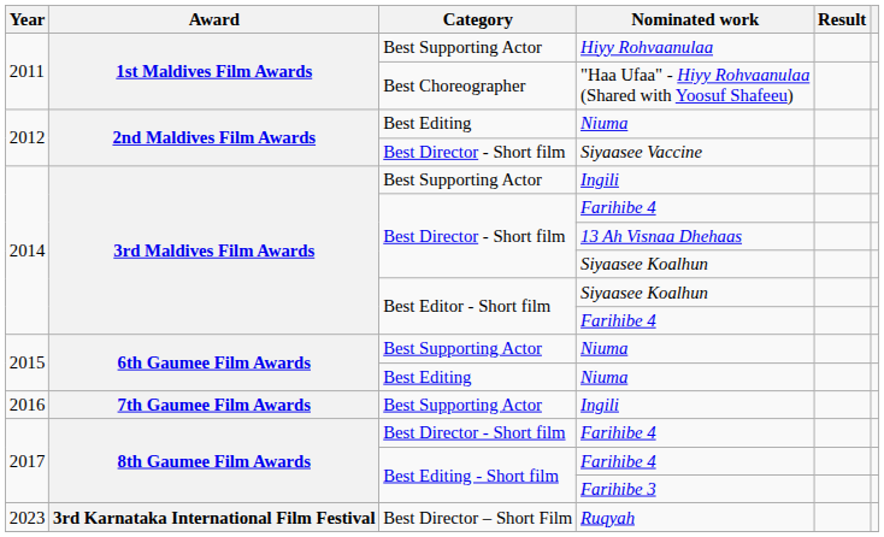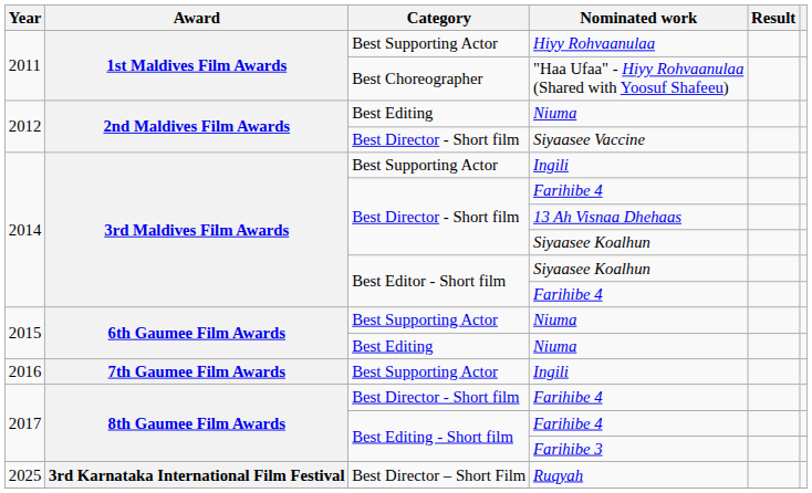 <table class="wikitable plainrowheaders sortable">
 <tr>
 <th scope="col">Year</th>
 <th scope="col">Award</th>
 <th scope="col">Category</th>
 <th scope="col">Nominated work</th>
 <th scope="col">Result</th>
 <th scope="col" class="unsortable"></th>
 </tr>
 <tr>
 <td rowspan="2">2011</td>
 <th scope="row" rowspan="2"><a href='#'>1st Maldives Film Awards</a></th>
 <td>Best Supporting Actor</td>
 <td><em><a href='#'>Hiyy Rohvaanulaa</a></em></td>
 <td></td>
 <td style="text-align:center;"></td>
 </tr>
 <tr>
 <td>Best Choreographer</td>
 <td>"Haa Ufaa" - <em><a href='#'>Hiyy Rohvaanulaa</a></em><br>(Shared with <a href='#'>Yoosuf Shafeeu</a>)</td>
 <td></td>
 <td style="text-align:center;"></td>
 </tr>
 <tr>
 <td rowspan="2">2012</td>
 <th scope="row" rowspan="2"><a href='#'>2nd Maldives Film Awards</a></th>
 <td>Best Editing</td>
 <td><em><a href='#'>Niuma</a></em></td>
 <td></td>
 <td style="text-align: center;"></td>
 </tr>
 <tr>
 <td><a href='#'>Best Director</a> - Short film</td>
 <td><em>Siyaasee Vaccine</em></td>
 <td></td>
 <td style="text-align: center;"></td>
 </tr>
 <tr>
 <td rowspan="6">2014</td>
 <th scope="row" rowspan="6"><a href='#'>3rd Maldives Film Awards</a></th>
 <td>Best Supporting Actor</td>
 <td><em><a href='#'>Ingili</a></em></td>
 <td></td>
 <td style="text-align:center;"></td>
 </tr>
 <tr>
 <td rowspan="3"><a href='#'>Best Director</a> - Short film</td>
 <td><em><a href='#'>Farihibe 4</a></em></td>
 <td></td>
 <td style="text-align:center;"></td>
 </tr>
 <tr>
 <td><em><a href='#'>13 Ah Visnaa Dhehaas</a></em></td>
 <td></td>
 <td style="text-align:center;"></td>
 </tr>
 <tr>
 <td><em>Siyaasee Koalhun</em></td>
 <td></td>
 <td style="text-align:center;"></td>
 </tr>
 <tr>
 <td rowspan="2">Best Editor - Short film</td>
 <td><em>Siyaasee Koalhun</em></td>
 <td></td>
 <td style="text-align:center;"></td>
 </tr>
 <tr>
 <td><em><a href='#'>Farihibe 4</a></em></td>
 <td></td>
 <td style="text-align:center;"></td>
 </tr>
 <tr>
 <td rowspan="2">2015</td>
 <th scope="row" rowspan="2"><a href='#'>6th Gaumee Film Awards</a></th>
 <td><a href='#'>Best Supporting Actor</a></td>
 <td><em><a href='#'>Niuma</a></em></td>
 <td></td>
 <td style="text-align:center;"></td>
 </tr>
 <tr>
 <td><a href='#'>Best Editing</a></td>
 <td><em><a href='#'>Niuma</a></em></td>
 <td></td>
 <td style="text-align:center;"></td>
 </tr>
 <tr>
 <td>2016</td>
 <th scope="row"><a href='#'>7th Gaumee Film Awards</a></th>
 <td><a href='#'>Best Supporting Actor</a></td>
 <td><em><a href='#'>Ingili</a></em></td>
 <td></td>
 <td style="text-align:center;"></td>
 </tr>
 <tr>
 <td rowspan="3">2017</td>
 <th scope="row" rowspan="3"><a href='#'>8th Gaumee Film Awards</a></th>
 <td><a href='#'>Best Director - Short film</a></td>
 <td><em><a href='#'>Farihibe 4</a></em></td>
 <td></td>
 <td style="text-align:center;"></td>
 </tr>
 <tr>
 <td rowspan="2"><a href='#'>Best Editing - Short film</a></td>
 <td><em><a href='#'>Farihibe 4</a></em></td>
 <td></td>
 <td style="text-align:center;"></td>
 </tr>
 <tr>
 <td><em><a href='#'>Farihibe 3</a></em></td>
 <td></td>
 <td style="text-align:center;"></td>
 </tr>
 <tr>
-<td>2023</td>
+<td>2025</td>
 <th scope="row" rowspan="3">3rd Karnataka International Film Festival</th>
 <td>Best Director – Short Film</td>
 <td><em><a href='#'>Ruqyah</a></em></td>
 <td></td>
 <td style="text-align:center;"></td>
 </tr>
 <tr>
 </tr>
 </table>
